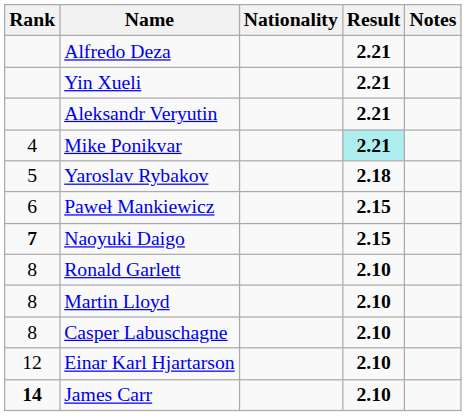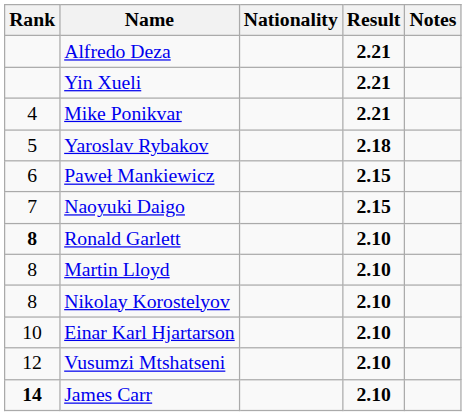 <table class="wikitable sortable" style="text-align:center">
 <tr>
 <th>Rank</th>
 <th>Name</th>
 <th>Nationality</th>
 <th>Result</th>
 <th>Notes</th>
 </tr>
 <tr>
 <td></td>
 <td align=left><a href='#'>Alfredo Deza</a></td>
 <td align=left></td>
 <td><strong>2.21</strong></td>
 <td></td>
 </tr>
 <tr>
 <td></td>
 <td align=left><a href='#'>Yin Xueli</a></td>
 <td align=left></td>
 <td><strong>2.21</strong></td>
 <td></td>
 </tr>
 <tr>
-<td></td>
-<td align=left><a href='#'>Aleksandr Veryutin</a></td>
-<td align=left></td>
-<td><strong>2.21</strong></td>
-<td></td>
-</tr>
-<tr>
 <td>4</td>
 <td align=left><a href='#'>Mike Ponikvar</a></td>
 <td align=left></td>
-<td style="background: paleturquoise;"><strong>2.21</strong></td>
+<td><strong>2.21</strong></td>
 <td></td>
 </tr>
 <tr>
 <td>5</td>
 <td align=left><a href='#'>Yaroslav Rybakov</a></td>
 <td align=left></td>
 <td><strong>2.18</strong></td>
 <td></td>
 </tr>
 <tr>
 <td>6</td>
 <td align=left><a href='#'>Paweł Mankiewicz</a></td>
 <td align=left></td>
 <td><strong>2.15</strong></td>
 <td></td>
 </tr>
 <tr>
-<td><strong>7</strong></td>
+<td>7</td>
 <td align=left><a href='#'>Naoyuki Daigo</a></td>
 <td align=left></td>
 <td><strong>2.15</strong></td>
 <td></td>
 </tr>
 <tr>
-<td>8</td>
+<td><strong>8</strong></td>
 <td align=left><a href='#'>Ronald Garlett</a></td>
 <td align=left></td>
 <td><strong>2.10</strong></td>
 <td></td>
 </tr>
 <tr>
 <td>8</td>
 <td align=left><a href='#'>Martin Lloyd</a></td>
 <td align=left></td>
 <td><strong>2.10</strong></td>
 <td></td>
 </tr>
 <tr>
 <td>8</td>
-<td align=left><a href='#'>Casper Labuschagne</a></td>
+<td align=left><a href='#'>Nikolay Korostelyov</a></td>
+<td align=left></td>
+<td><strong>2.10</strong></td>
+<td></td>
+</tr>
+<tr>
+<td>10</td>
+<td align=left><a href='#'>Einar Karl Hjartarson</a></td>
 <td align=left></td>
 <td><strong>2.10</strong></td>
 <td></td>
 </tr>
 <tr>
 <td>12</td>
-<td align=left><a href='#'>Einar Karl Hjartarson</a></td>
+<td align=left><a href='#'>Vusumzi Mtshatseni</a></td>
 <td align=left></td>
 <td><strong>2.10</strong></td>
 <td></td>
 </tr>
 <tr>
 <td><strong>14</strong></td>
 <td align=left><a href='#'>James Carr</a></td>
 <td align=left></td>
 <td><strong>2.10</strong></td>
 <td></td>
 </tr>
 </table>
